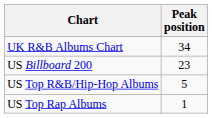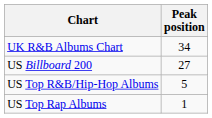 <table class="wikitable sortable">
 <tr>
 <th>Chart</th>
 <th>Peak<br>position</th>
 </tr>
 <tr>
 <td><a href='#'>UK R&B Albums Chart</a></td>
 <td style="text-align:center;">34</td>
 </tr>
 <tr>
 <td>US <a href='#'><em>Billboard</em> 200</a></td>
-<td style="text-align:center;">23</td>
+<td style="text-align:center;">27</td>
 </tr>
 <tr>
 <td>US <a href='#'>Top R&B/Hip-Hop Albums</a></td>
 <td style="text-align:center;">5</td>
 </tr>
 <tr>
 <td>US <a href='#'>Top Rap Albums</a></td>
 <td style="text-align:center;">1</td>
 </tr>
 </table>
